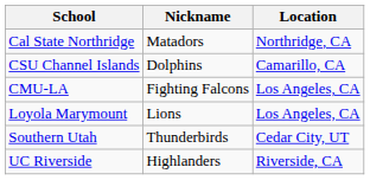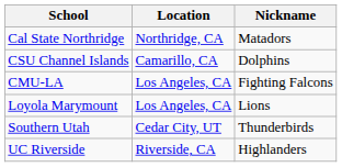 <table class="wikitable sortable">
 <tr>
 <th>School</th>
+<th>Location</th>
 <th>Nickname</th>
-<th>Location</th>
 </tr>
 <tr>
 <td><a href='#'>Cal State Northridge</a></td>
+<td><a href='#'>Northridge, CA</a></td>
 <td>Matadors</td>
-<td><a href='#'>Northridge, CA</a></td>
 </tr>
 <tr>
 <td><a href='#'>CSU Channel Islands</a></td>
+<td><a href='#'>Camarillo, CA</a></td>
 <td>Dolphins</td>
-<td><a href='#'>Camarillo, CA</a></td>
 </tr>
 <tr>
 <td><a href='#'>CMU-LA</a></td>
+<td><a href='#'>Los Angeles, CA</a></td>
 <td>Fighting Falcons</td>
-<td><a href='#'>Los Angeles, CA</a></td>
 </tr>
 <tr>
 <td><a href='#'>Loyola Marymount</a></td>
+<td><a href='#'>Los Angeles, CA</a></td>
 <td>Lions</td>
-<td><a href='#'>Los Angeles, CA</a></td>
 </tr>
 <tr>
 <td><a href='#'>Southern Utah</a></td>
+<td><a href='#'>Cedar City, UT</a></td>
 <td>Thunderbirds</td>
-<td><a href='#'>Cedar City, UT</a></td>
 </tr>
 <tr>
 <td><a href='#'>UC Riverside</a></td>
+<td><a href='#'>Riverside, CA</a></td>
 <td>Highlanders</td>
-<td><a href='#'>Riverside, CA</a></td>
 </tr>
 </table>
